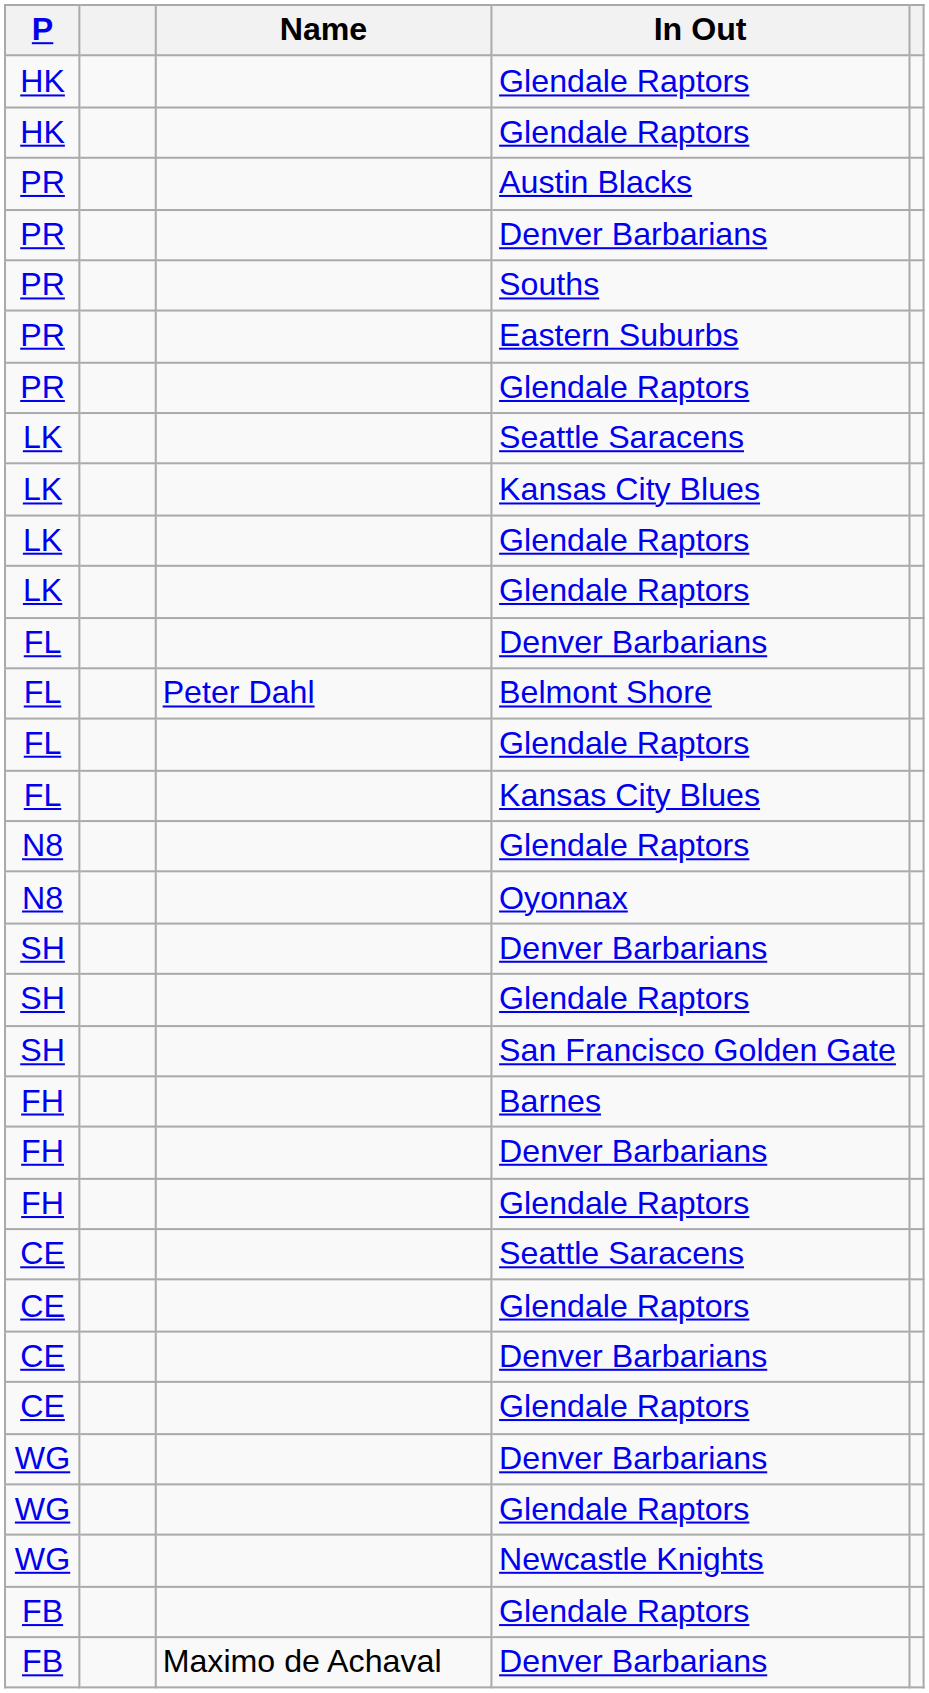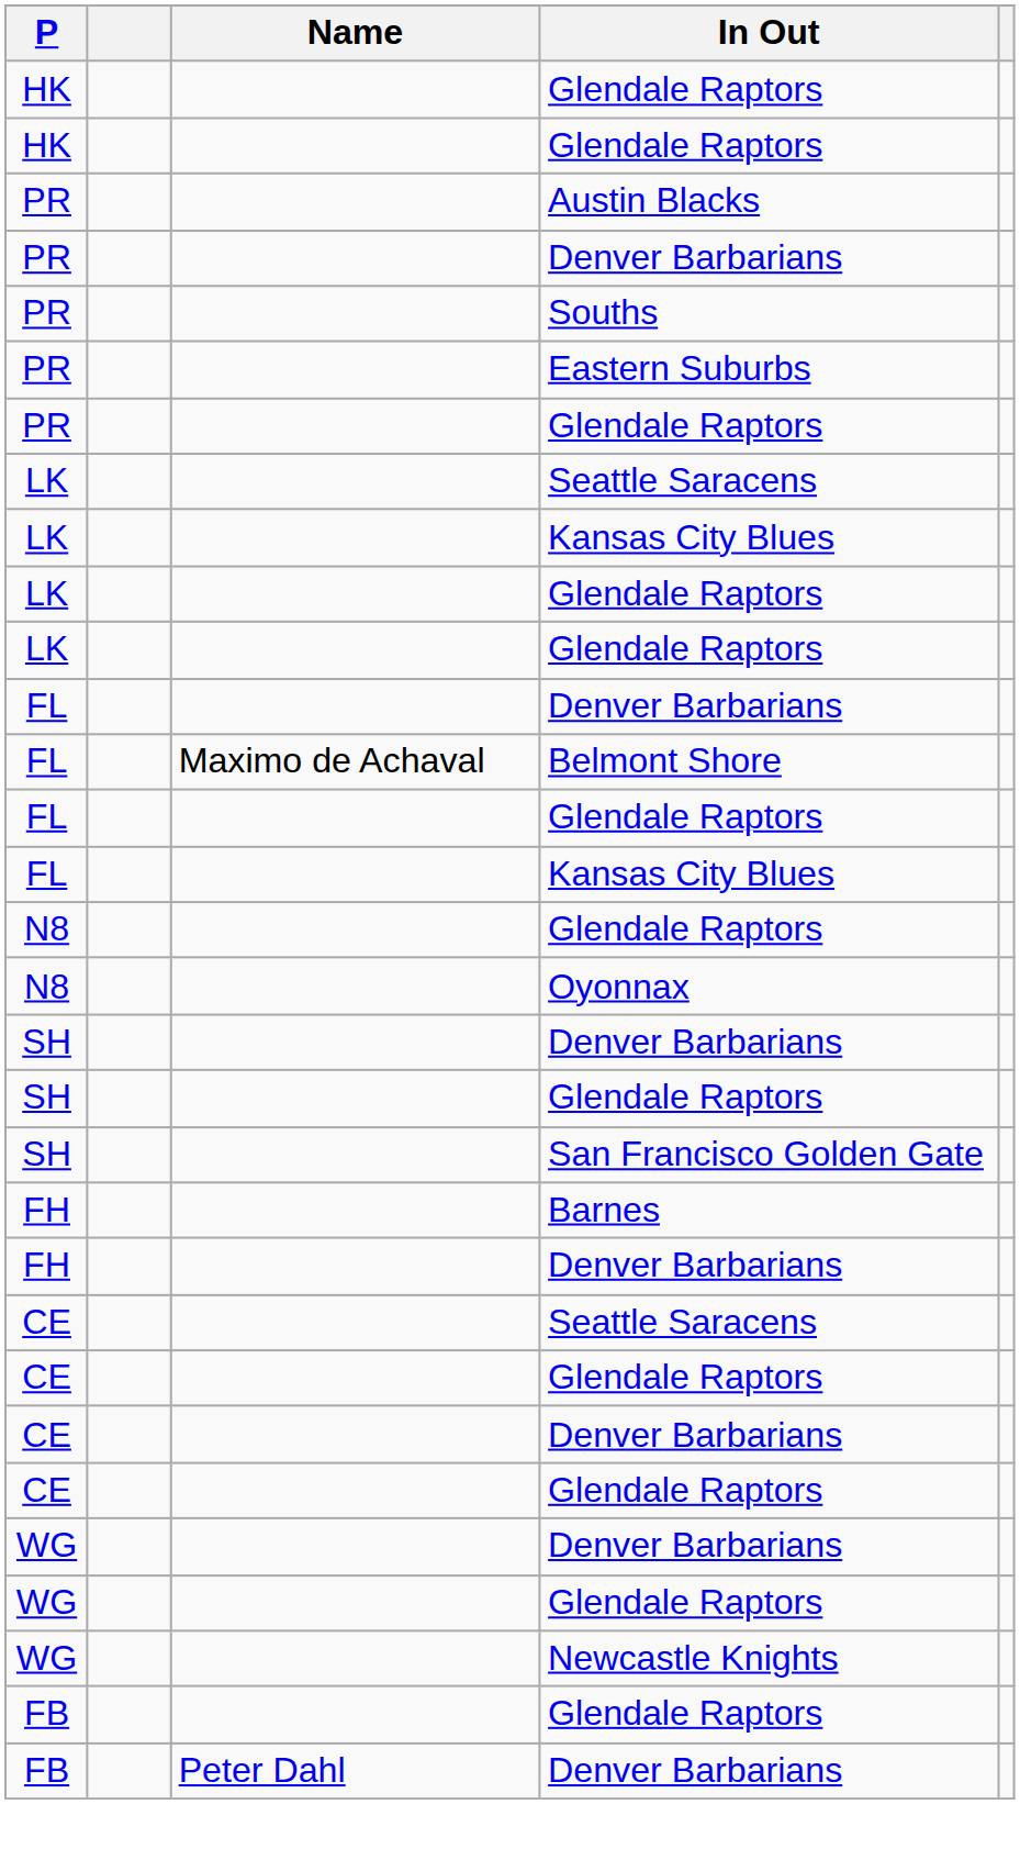 <table class="wikitable sortable" style="font-size: 100%">
 <tr>
 <th style="width:30px"><a href='#'>P</a></th>
 <th style="width:30px"></th>
 <th style="width:160px">Name</th>
 <th style="width:200px">In  Out </th>
 <th></th>
 </tr>
 <tr>
 <td align=center><a href='#'>HK</a></td>
 <td align=center></td>
 <td align=left></td>
 <td align=left> <a href='#'>Glendale Raptors</a></td>
 <td align=center></td>
 </tr>
 <tr>
 <td align=center><a href='#'>HK</a></td>
 <td align=center></td>
 <td align=left></td>
 <td align=left> <a href='#'>Glendale Raptors</a></td>
 <td align=center></td>
 </tr>
 <tr>
 <td align=center><a href='#'>PR</a></td>
 <td align=center></td>
 <td align=left></td>
 <td align=left> <a href='#'>Austin Blacks</a></td>
 <td align=center></td>
 </tr>
 <tr>
 <td align=center><a href='#'>PR</a></td>
 <td align=center></td>
 <td align=left></td>
 <td align=left> <a href='#'>Denver Barbarians</a></td>
 <td align=center></td>
 </tr>
 <tr>
 <td align=center><a href='#'>PR</a></td>
 <td align=center></td>
 <td align=left></td>
 <td align=left> <a href='#'>Souths</a></td>
 <td align=center></td>
 </tr>
 <tr>
 <td align=center><a href='#'>PR</a></td>
 <td align=center></td>
 <td align=left></td>
 <td align=left> <a href='#'>Eastern Suburbs</a></td>
 <td align=center></td>
 </tr>
 <tr>
 <td align=center><a href='#'>PR</a></td>
 <td align=center></td>
 <td align=left></td>
 <td align=left> <a href='#'>Glendale Raptors</a></td>
 <td align=center></td>
 </tr>
 <tr>
 <td align=center><a href='#'>LK</a></td>
 <td align=center></td>
 <td align=left></td>
 <td align=left> <a href='#'>Seattle Saracens</a></td>
 <td align=center></td>
 </tr>
 <tr>
 <td align=center><a href='#'>LK</a></td>
 <td align=center></td>
 <td align=left></td>
 <td align=left> <a href='#'>Kansas City Blues</a></td>
 <td align=center></td>
 </tr>
 <tr>
 <td align=center><a href='#'>LK</a></td>
 <td align=center></td>
 <td align=left></td>
 <td align=left> <a href='#'>Glendale Raptors</a></td>
 <td align=center></td>
 </tr>
 <tr>
 <td align=center><a href='#'>LK</a></td>
 <td align=center></td>
 <td align=left></td>
 <td align=left> <a href='#'>Glendale Raptors</a></td>
 <td align=center></td>
 </tr>
 <tr>
 <td align=center><a href='#'>FL</a></td>
 <td align=center></td>
 <td align=left></td>
 <td align=left> <a href='#'>Denver Barbarians</a></td>
 <td align=center></td>
 </tr>
 <tr>
 <td align=center><a href='#'>FL</a></td>
 <td align=center></td>
-<td align=left><a href='#'>Peter Dahl</a></td>
+<td align=left>Maximo de Achaval</td>
 <td align=left> <a href='#'>Belmont Shore</a></td>
 <td align=center></td>
 </tr>
 <tr>
 <td align=center><a href='#'>FL</a></td>
 <td align=center></td>
 <td align=left></td>
 <td align=left> <a href='#'>Glendale Raptors</a></td>
 <td align=center></td>
 </tr>
 <tr>
 <td align=center><a href='#'>FL</a></td>
 <td align=center></td>
 <td align=left></td>
 <td align=left> <a href='#'>Kansas City Blues</a></td>
 <td align=center></td>
 </tr>
 <tr>
 <td align=center><a href='#'>N8</a></td>
 <td align=center></td>
 <td align=left></td>
 <td align=left> <a href='#'>Glendale Raptors</a></td>
 <td align=center></td>
 </tr>
 <tr>
 <td align=center><a href='#'>N8</a></td>
 <td align=center></td>
 <td align=left></td>
 <td align=left> <a href='#'>Oyonnax</a></td>
 <td align=center></td>
 </tr>
 <tr>
 <td align=center><a href='#'>SH</a></td>
 <td align=center></td>
 <td align=left></td>
 <td align=left> <a href='#'>Denver Barbarians</a></td>
 <td align=center></td>
 </tr>
 <tr>
 <td align=center><a href='#'>SH</a></td>
 <td align=center></td>
 <td align=left></td>
 <td align=left> <a href='#'>Glendale Raptors</a></td>
 <td align=center></td>
 </tr>
 <tr>
 <td align=center><a href='#'>SH</a></td>
 <td align=center></td>
 <td align=left></td>
 <td align=left> <a href='#'>San Francisco Golden Gate</a></td>
 <td align=center></td>
 </tr>
 <tr>
 <td align=center><a href='#'>FH</a></td>
 <td align=center></td>
 <td align=left></td>
 <td align=left> <a href='#'>Barnes</a></td>
 <td align=center></td>
 </tr>
 <tr>
 <td align=center><a href='#'>FH</a></td>
 <td align=center></td>
 <td align=left></td>
 <td align=left> <a href='#'>Denver Barbarians</a></td>
 <td align=center></td>
 </tr>
 <tr>
-<td align=center><a href='#'>FH</a></td>
-<td align=center></td>
-<td align=left></td>
-<td align=left> <a href='#'>Glendale Raptors</a></td>
-<td align=center></td>
-</tr>
-<tr>
 <td align=center><a href='#'>CE</a></td>
 <td align=center></td>
 <td align=left></td>
 <td align=left> <a href='#'>Seattle Saracens</a></td>
 <td align=center></td>
 </tr>
 <tr>
 <td align=center><a href='#'>CE</a></td>
 <td align=center></td>
 <td align=left></td>
 <td align=left> <a href='#'>Glendale Raptors</a></td>
 <td align=center></td>
 </tr>
 <tr>
 <td align=center><a href='#'>CE</a></td>
 <td align=center></td>
 <td align=left></td>
 <td align=left> <a href='#'>Denver Barbarians</a></td>
 <td align=center></td>
 </tr>
 <tr>
 <td align=center><a href='#'>CE</a></td>
 <td align=center></td>
 <td align=left></td>
 <td align=left> <a href='#'>Glendale Raptors</a></td>
 <td align=center></td>
 </tr>
 <tr>
 <td align=center><a href='#'>WG</a></td>
 <td align=center></td>
 <td align=left></td>
 <td align=left> <a href='#'>Denver Barbarians</a></td>
 <td align=center></td>
 </tr>
 <tr>
 <td align=center><a href='#'>WG</a></td>
 <td align=center></td>
 <td align=left></td>
 <td align=left> <a href='#'>Glendale Raptors</a></td>
 <td align=center></td>
 </tr>
 <tr>
 <td align=center><a href='#'>WG</a></td>
 <td align=center></td>
 <td align=left></td>
 <td align=left> <a href='#'>Newcastle Knights</a></td>
 <td align=center></td>
 </tr>
 <tr>
 <td align=center><a href='#'>FB</a></td>
 <td align=center></td>
 <td align=left></td>
 <td align=left> <a href='#'>Glendale Raptors</a></td>
 <td align=center></td>
 </tr>
 <tr>
 <td align=center><a href='#'>FB</a></td>
 <td align=center></td>
-<td align=left>Maximo de Achaval</td>
+<td align=left><a href='#'>Peter Dahl</a></td>
 <td align=left> <a href='#'>Denver Barbarians</a></td>
 <td align=center></td>
 </tr>
 </table>
